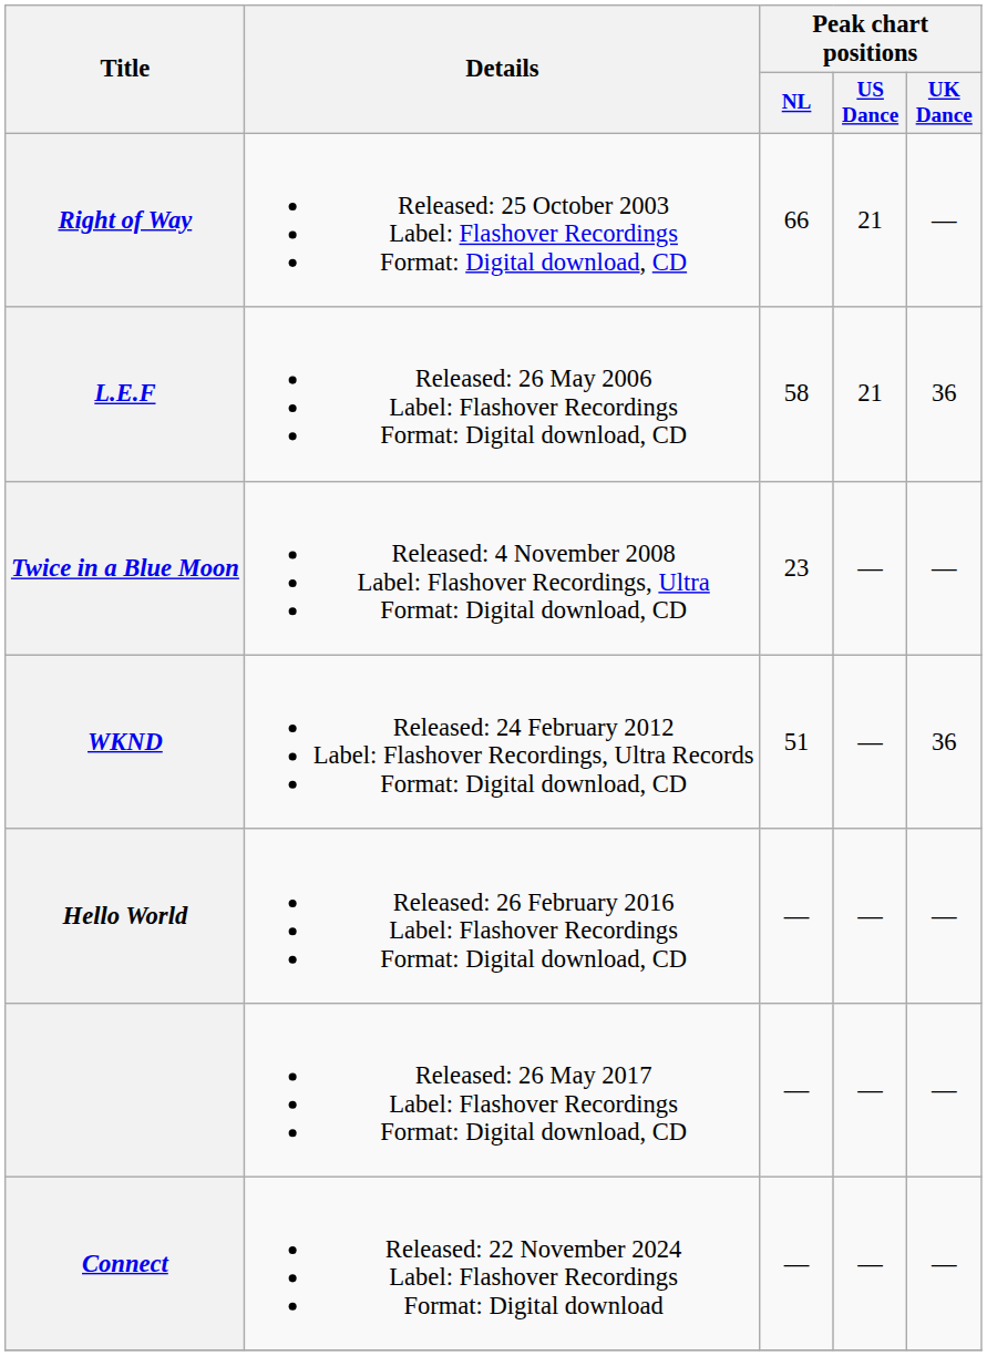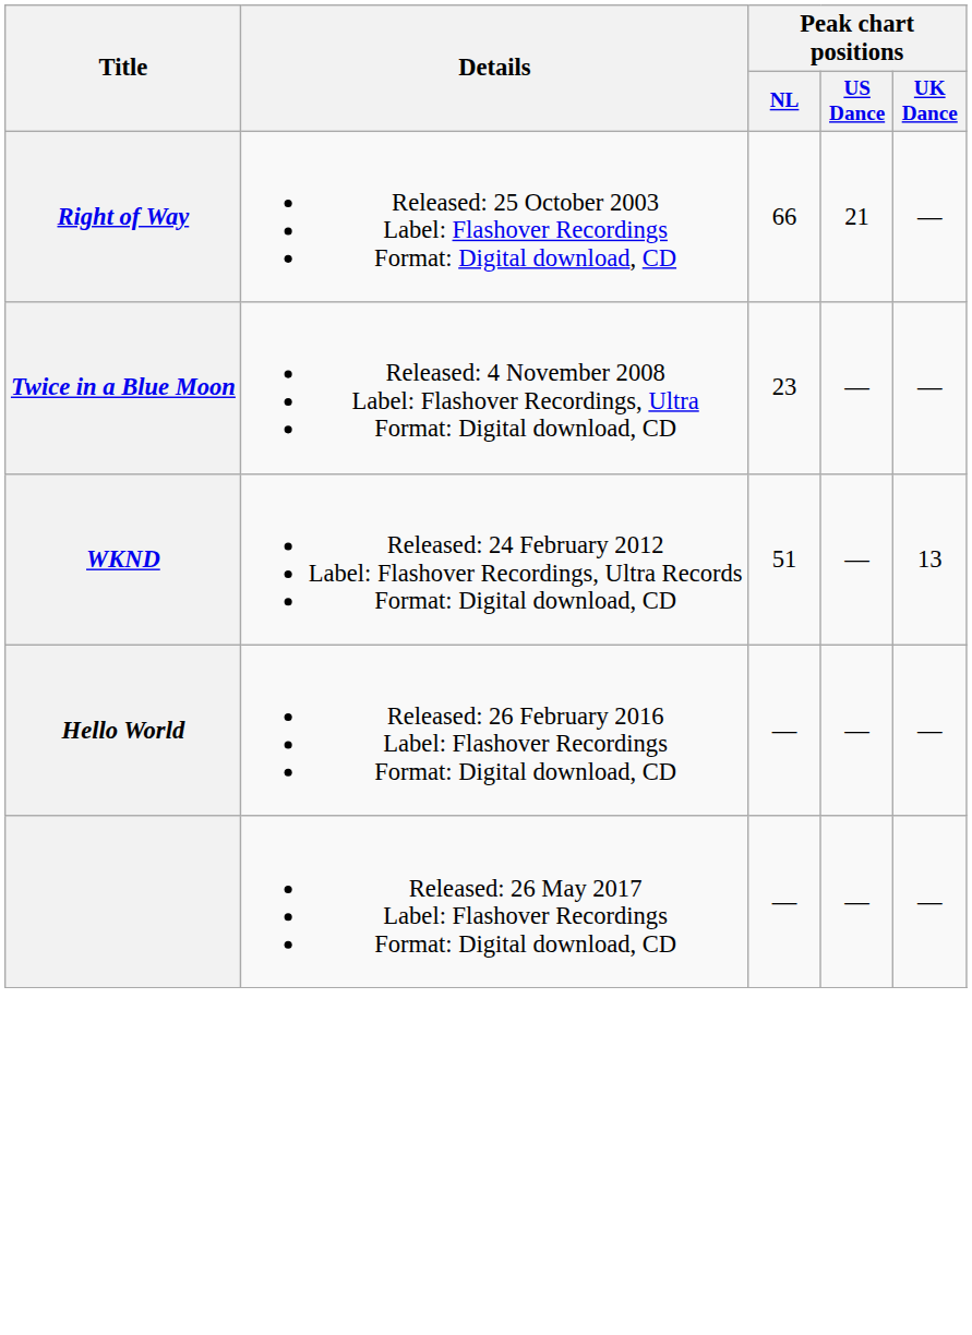 <table class="wikitable plainrowheaders" style="text-align:center;">
 <tr>
 <th rowspan="2" scope="col">Title</th>
 <th rowspan="2" scope="col">Details</th>
 <th colspan="3">Peak chart positions</th>
 </tr>
 <tr>
 <th scope="col" style="width:3em;font-size:85%;"><a href='#'>NL</a><br></th>
 <th scope="col" style="width:3em;font-size:85%;"><a href='#'>US Dance</a></th>
 <th scope="col" style="width:3em;font-size:85%;"><a href='#'>UK Dance</a></th>
 </tr>
 <tr>
 <th scope="row"><em><a href='#'>Right of Way</a></em></th>
 <td><br><ul><li>Released: 25 October 2003</li><li>Label: <a href='#'>Flashover Recordings</a></li><li>Format: <a href='#'>Digital download</a>, <a href='#'>CD</a></li></ul></td>
 <td>66</td>
 <td>21</td>
 <td>—</td>
 </tr>
 <tr>
-<th scope="row"><em><a href='#'>L.E.F</a></em></th>
-<td><br><ul><li>Released: 26 May 2006</li><li>Label: Flashover Recordings</li><li>Format: Digital download, CD</li></ul></td>
-<td>58</td>
-<td>21</td>
-<td>36</td>
-</tr>
-<tr>
 <th scope="row"><em><a href='#'>Twice in a Blue Moon</a></em></th>
 <td><br><ul><li>Released: 4 November 2008</li><li>Label: Flashover Recordings, <a href='#'>Ultra</a></li><li>Format: Digital download, CD</li></ul></td>
 <td>23</td>
 <td>—</td>
 <td>—</td>
 </tr>
 <tr>
 <th scope="row"><em><a href='#'>WKND</a></em></th>
 <td><br><ul><li>Released: 24 February 2012</li><li>Label: Flashover Recordings, Ultra Records</li><li>Format: Digital download, CD</li></ul></td>
 <td>51</td>
 <td>—</td>
-<td>36</td>
+<td>13</td>
 </tr>
 <tr>
 <th scope="row"><em>Hello World</em></th>
 <td><br><ul><li>Released: 26 February 2016</li><li>Label: Flashover Recordings</li><li>Format: Digital download, CD</li></ul></td>
 <td>—</td>
 <td>—</td>
 <td>—</td>
 </tr>
 <tr>
 <th scope="row"><em></em></th>
 <td><br><ul><li>Released: 26 May 2017</li><li>Label: Flashover Recordings</li><li>Format: Digital download, CD</li></ul></td>
 <td>—</td>
 <td>—</td>
 <td>—</td>
 </tr>
 <tr>
-<th scope="row"><em><a href='#'>Connect</a></em></th>
-<td><br><ul><li>Released: 22 November 2024</li><li>Label: Flashover Recordings</li><li>Format: Digital download</li></ul></td>
-<td>—</td>
-<td>—</td>
-<td>—</td>
-</tr>
-<tr>
 </tr>
 </table>
